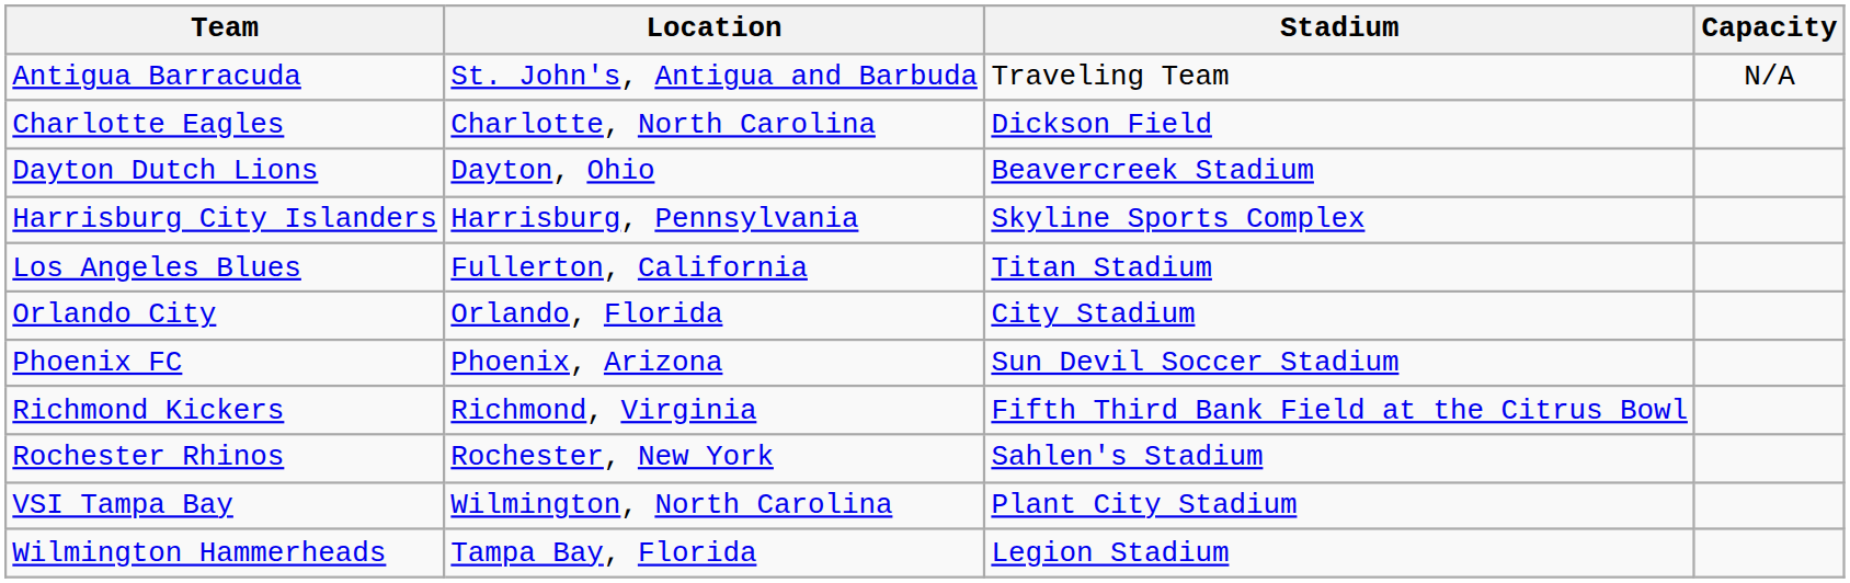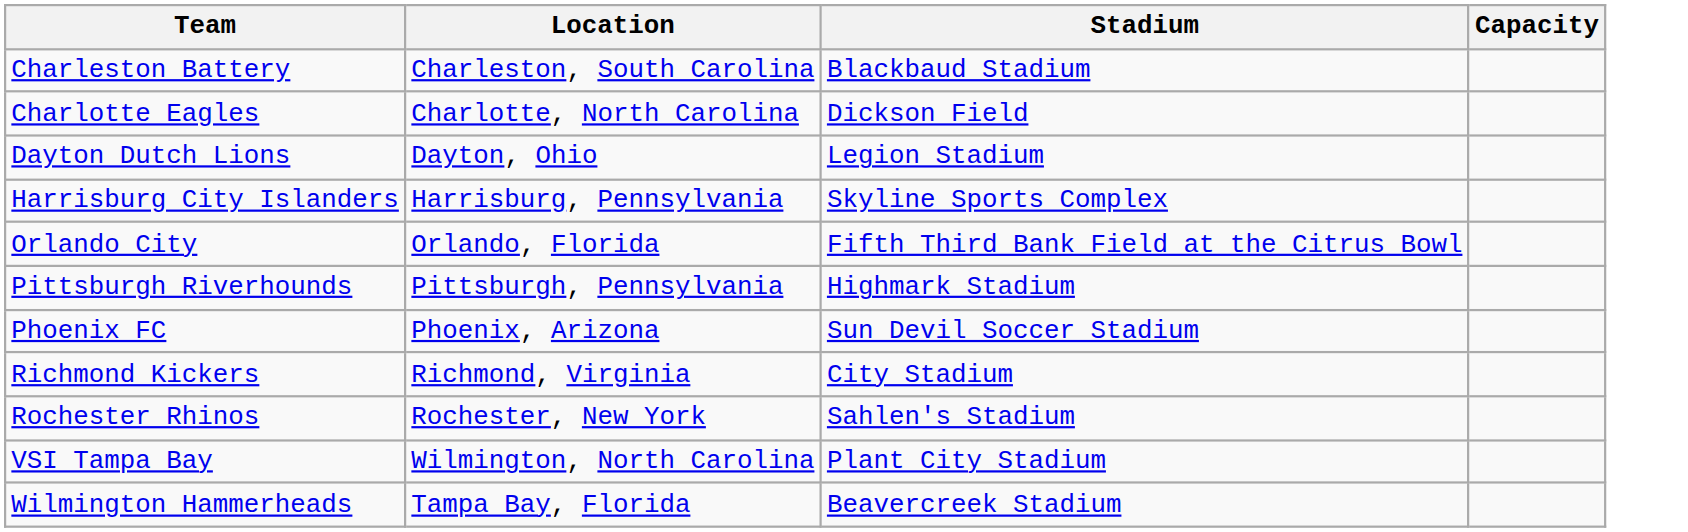 <table class="wikitable" border="1" style="font-size:90%;">
 <tr>
 <th>Team</th>
 <th>Location</th>
 <th>Stadium</th>
 <th>Capacity</th>
 </tr>
 <tr>
-<td><a href='#'>Antigua Barracuda</a></td>
-<td><a href='#'>St. John's</a>, <a href='#'>Antigua and Barbuda</a></td>
-<td>Traveling Team</td>
-<td style="text-align:center;">N/A</td>
+<td><a href='#'>Charleston Battery</a></td>
+<td><a href='#'>Charleston</a>, <a href='#'>South Carolina</a></td>
+<td><a href='#'>Blackbaud Stadium</a></td>
+<td style="text-align:center;"></td>
 </tr>
 <tr>
 <td><a href='#'>Charlotte Eagles</a></td>
 <td><a href='#'>Charlotte</a>, <a href='#'>North Carolina</a></td>
 <td><a href='#'>Dickson Field</a></td>
 <td style="text-align:center;"></td>
 </tr>
 <tr>
 <td><a href='#'>Dayton Dutch Lions</a></td>
 <td><a href='#'>Dayton</a>, <a href='#'>Ohio</a></td>
-<td><a href='#'>Beavercreek Stadium</a></td>
+<td><a href='#'>Legion Stadium</a></td>
 <td style="text-align:center;"></td>
 </tr>
 <tr>
 <td><a href='#'>Harrisburg City Islanders</a></td>
 <td><a href='#'>Harrisburg</a>, <a href='#'>Pennsylvania</a></td>
 <td><a href='#'>Skyline Sports Complex</a></td>
 <td style="text-align:center;"></td>
 </tr>
 <tr>
-<td><a href='#'>Los Angeles Blues</a></td>
-<td><a href='#'>Fullerton</a>, <a href='#'>California</a></td>
-<td><a href='#'>Titan Stadium</a></td>
+<td><a href='#'>Orlando City</a></td>
+<td><a href='#'>Orlando</a>, <a href='#'>Florida</a></td>
+<td><a href='#'>Fifth Third Bank Field at the Citrus Bowl</a></td>
 <td style="text-align:center;"></td>
 </tr>
 <tr>
-<td><a href='#'>Orlando City</a></td>
-<td><a href='#'>Orlando</a>, <a href='#'>Florida</a></td>
-<td><a href='#'>City Stadium</a></td>
+<td><a href='#'>Pittsburgh Riverhounds</a></td>
+<td><a href='#'>Pittsburgh</a>, <a href='#'>Pennsylvania</a></td>
+<td><a href='#'>Highmark Stadium</a></td>
 <td style="text-align:center;"></td>
 </tr>
 <tr>
 <td><a href='#'>Phoenix FC</a></td>
 <td><a href='#'>Phoenix</a>, <a href='#'>Arizona</a></td>
 <td><a href='#'>Sun Devil Soccer Stadium</a></td>
 <td style="text-align:center;"></td>
 </tr>
 <tr>
 <td><a href='#'>Richmond Kickers</a></td>
 <td><a href='#'>Richmond</a>, <a href='#'>Virginia</a></td>
-<td><a href='#'>Fifth Third Bank Field at the Citrus Bowl</a></td>
+<td><a href='#'>City Stadium</a></td>
 <td style="text-align:center;"></td>
 </tr>
 <tr>
 <td><a href='#'>Rochester Rhinos</a></td>
 <td><a href='#'>Rochester</a>, <a href='#'>New York</a></td>
 <td><a href='#'>Sahlen's Stadium</a></td>
 <td style="text-align:center;"></td>
 </tr>
 <tr>
 <td><a href='#'>VSI Tampa Bay</a></td>
 <td><a href='#'>Wilmington</a>, <a href='#'>North Carolina</a></td>
 <td><a href='#'>Plant City Stadium</a></td>
 <td style="text-align:center;"></td>
 </tr>
 <tr>
 <td><a href='#'>Wilmington Hammerheads</a></td>
 <td><a href='#'>Tampa Bay</a>, <a href='#'>Florida</a></td>
-<td><a href='#'>Legion Stadium</a></td>
+<td><a href='#'>Beavercreek Stadium</a></td>
 <td style="text-align:center;"></td>
 </tr>
 </table>
